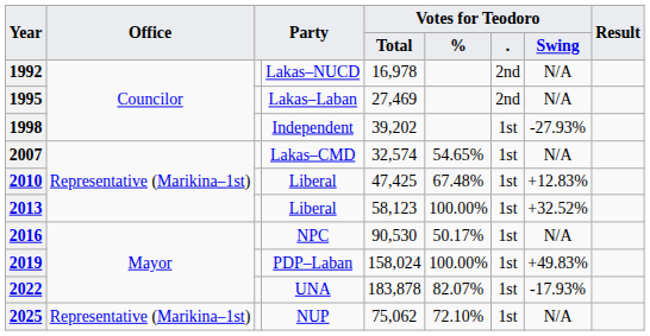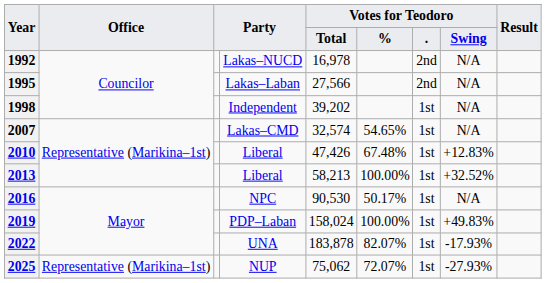 <table class="wikitable" style="font-size:90%; text-align:center;">
 <tr>
 <th rowspan="2" style="background:#eaecf0;">Year</th>
 <th rowspan="2" style="background:#eaecf0;">Office</th>
 <th colspan="2" rowspan="2" style="background:#eaecf0;">Party</th>
 <th colspan="4" style="background:#eaecf0;">Votes for Teodoro</th>
 <th rowspan="2" style="background:#eaecf0;">Result</th>
 </tr>
 <tr>
 <th style="background:#eaecf0;">Total</th>
 <th style="background:#eaecf0;">%</th>
 <th style="background:#eaecf0;">.</th>
 <th style="background:#eaecf0;"><a href='#'>Swing</a></th>
 </tr>
 <tr>
 <th>1992</th>
 <td rowspan="3"><a href='#'>Councilor</a></td>
 <td></td>
 <td><a href='#'>Lakas–NUCD</a></td>
 <td>16,978</td>
 <td></td>
 <td>2nd</td>
 <td>N/A</td>
 <td></td>
 </tr>
 <tr>
 <th>1995</th>
 <td></td>
 <td><a href='#'>Lakas–Laban</a></td>
-<td>27,469</td>
+<td>27,566</td>
 <td></td>
 <td>2nd</td>
 <td>N/A</td>
 <td></td>
 </tr>
 <tr>
 <th>1998</th>
 <td></td>
 <td><a href='#'>Independent</a></td>
 <td>39,202</td>
 <td></td>
 <td>1st</td>
-<td>-27.93%</td>
+<td>N/A</td>
 <td></td>
 </tr>
 <tr>
 <th>2007</th>
 <td rowspan="3"><a href='#'>Representative</a> (<a href='#'>Marikina–1st</a>)</td>
 <td></td>
 <td><a href='#'>Lakas–CMD</a></td>
 <td>32,574</td>
 <td>54.65%</td>
 <td>1st</td>
 <td>N/A</td>
 <td></td>
 </tr>
 <tr>
 <th><a href='#'>2010</a></th>
 <td></td>
 <td><a href='#'>Liberal</a></td>
-<td>47,425</td>
+<td>47,426</td>
 <td>67.48%</td>
 <td>1st</td>
 <td>+12.83%</td>
 <td></td>
 </tr>
 <tr>
 <th><a href='#'>2013</a></th>
 <td></td>
 <td><a href='#'>Liberal</a></td>
-<td>58,123</td>
+<td>58,213</td>
 <td>100.00%</td>
 <td>1st</td>
 <td>+32.52%</td>
 <td></td>
 </tr>
 <tr>
 <th><a href='#'>2016</a></th>
 <td rowspan="3"><a href='#'>Mayor</a></td>
 <td></td>
 <td><a href='#'>NPC</a></td>
 <td>90,530</td>
 <td>50.17%</td>
 <td>1st</td>
 <td>N/A</td>
 <td></td>
 </tr>
 <tr>
 <th><a href='#'>2019</a></th>
 <td></td>
 <td><a href='#'>PDP–Laban</a></td>
 <td>158,024</td>
 <td>100.00%</td>
 <td>1st</td>
 <td>+49.83%</td>
 <td></td>
 </tr>
 <tr>
 <th><a href='#'>2022</a></th>
 <td></td>
 <td><a href='#'>UNA</a></td>
 <td>183,878</td>
 <td>82.07%</td>
 <td>1st</td>
 <td>-17.93%</td>
 <td></td>
 </tr>
 <tr>
 <th><a href='#'>2025</a></th>
 <td><a href='#'>Representative</a> (<a href='#'>Marikina–1st</a>)</td>
 <td></td>
 <td><a href='#'>NUP</a></td>
 <td>75,062</td>
-<td>72.10%</td>
+<td>72.07%</td>
 <td>1st</td>
-<td>N/A</td>
+<td>-27.93%</td>
 <td></td>
 </tr>
 </table>
